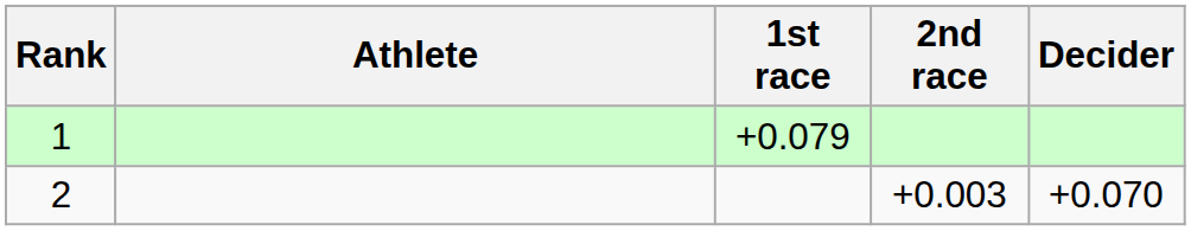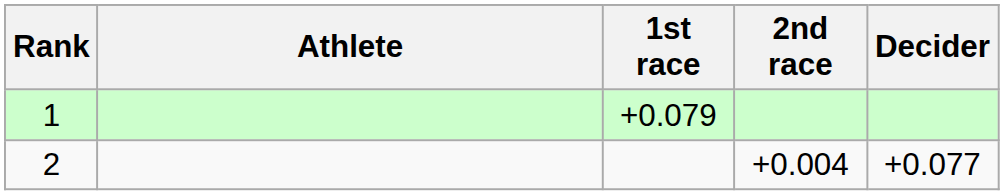 <table class=wikitable style="text-align:center">
 <tr>
 <th width=40>Rank</th>
 <th width=250>Athlete</th>
 <th width=60>1st race</th>
 <th width=60>2nd race</th>
 <th width=60>Decider</th>
 </tr>
 <tr bgcolor="ccffcc">
 <td>1</td>
 <td align=left></td>
 <td>+0.079</td>
 <td></td>
 <td></td>
 </tr>
 <tr>
 <td>2</td>
 <td align=left></td>
 <td></td>
-<td>+0.003</td>
-<td>+0.070</td>
+<td>+0.004</td>
+<td>+0.077</td>
 </tr>
 </table>
